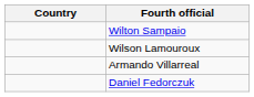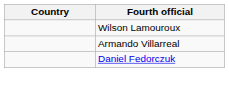 <table class="wikitable">
 <tr>
 <th width=140>Country</th>
 <th width=200>Fourth official</th>
-</tr>
-<tr>
-<td></td>
-<td><a href='#'>Wilton Sampaio</a></td>
 </tr>
 <tr>
 <td></td>
 <td>Wilson Lamouroux</td>
 </tr>
 <tr>
 <td></td>
 <td>Armando Villarreal</td>
 </tr>
 <tr>
 <td></td>
 <td><a href='#'>Daniel Fedorczuk</a></td>
 </tr>
 </table>
